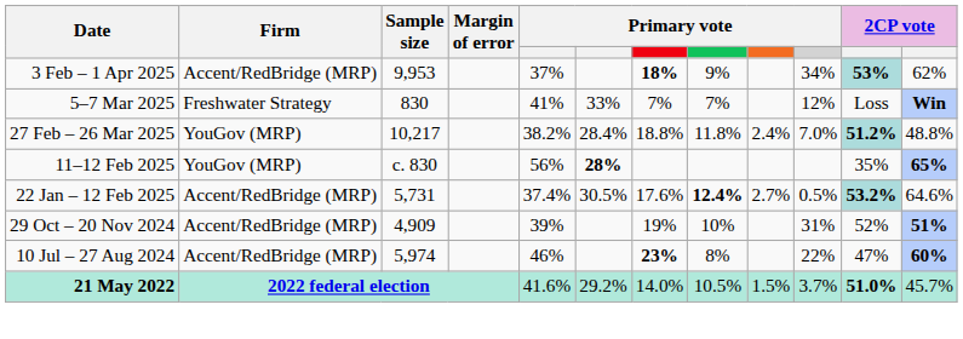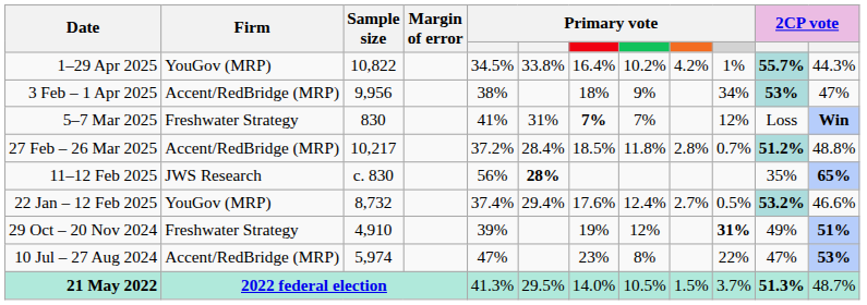 <table class="nowrap wikitable tpl-blanktable" style=text-align:center;font-size:90%>
 <tr>
 <th rowspan=2>Date</th>
 <th rowspan=2>Firm</th>
 <th rowspan=2>Sample<br>size</th>
 <th rowspan=2>Margin<br>of error</th>
 <th colspan=6>Primary vote</th>
 <th colspan=2 class=unsortable style=background:#ebbce3><a href='#'>2CP vote</a></th>
 </tr>
 <tr>
 <th style=background:></th>
 <th style=background:></th>
 <th style="background:#F00011"></th>
 <th style=background:#10C25B></th>
 <th style=background:#f36c21></th>
 <th style=background:lightgray></th>
 <th class="unsortable" style=background:></th>
 <th style=background:></th>
 </tr>
 <tr>
+<td align=right>1–29 Apr 2025</td>
+<td align=left>YouGov (MRP)</td>
+<td>10,822</td>
+<td></td>
+<td>34.5%</td>
+<td>33.8%</td>
+<td>16.4%</td>
+<td>10.2%</td>
+<td>4.2%</td>
+<td>1%</td>
+<th style=background:#ACDCDC>55.7%</th>
+<td>44.3%</td>
+</tr>
+<tr>
 <td align=right>3 Feb – 1 Apr 2025</td>
 <td align=left>Accent/RedBridge (MRP)</td>
-<td>9,953</td>
+<td>9,956</td>
 <td></td>
-<td>37%</td>
+<td>38%</td>
 <td></td>
-<td><strong>18%</strong></td>
+<td>18%</td>
 <td>9%</td>
 <td></td>
 <td>34%</td>
 <th style="background:#ACDCDC">53%</th>
-<td>62%</td>
+<td>47%</td>
 </tr>
 <tr>
 <td align=right>5–7 Mar 2025</td>
 <td align=left>Freshwater Strategy</td>
 <td>830</td>
 <td></td>
 <td>41%</td>
-<td>33%</td>
-<td>7%</td>
+<td>31%</td>
+<td><strong>7%</strong></td>
 <td>7%</td>
 <td></td>
 <td>12%</td>
 <td>Loss</td>
 <th style="background:#B6CDFB"><strong>Win</strong></th>
 </tr>
 <tr>
 <td align=right>27 Feb – 26 Mar 2025</td>
-<td align=left>YouGov (MRP)</td>
+<td align=left>Accent/RedBridge (MRP)</td>
 <td>10,217</td>
 <td></td>
-<td>38.2%</td>
+<td>37.2%</td>
 <td>28.4%</td>
-<td>18.8%</td>
+<td>18.5%</td>
 <td>11.8%</td>
-<td>2.4%</td>
-<td>7.0%</td>
+<td>2.8%</td>
+<td>0.7%</td>
 <th style="background:#ACDCDC">51.2%</th>
 <td>48.8%</td>
 </tr>
 <tr>
 <td align=right>11–12 Feb 2025</td>
-<td align=left>YouGov (MRP)</td>
+<td align=left>JWS Research</td>
 <td>c. 830</td>
 <td></td>
 <td>56%</td>
 <td><strong>28%</strong></td>
 <td></td>
 <td></td>
 <td></td>
 <td></td>
 <td>35%</td>
 <th style="background:#B6CDFB">65%</th>
 </tr>
 <tr>
 <td align=right>22 Jan – 12 Feb 2025</td>
-<td align=left>Accent/RedBridge (MRP)</td>
-<td>5,731</td>
+<td align=left>YouGov (MRP)</td>
+<td>8,732</td>
 <td></td>
 <td>37.4%</td>
-<td>30.5%</td>
+<td>29.4%</td>
 <td>17.6%</td>
-<td><strong>12.4%</strong></td>
+<td>12.4%</td>
 <td>2.7%</td>
 <td>0.5%</td>
 <th style="background:#ACDCDC"><strong>53.2%</strong></th>
-<td>64.6%</td>
+<td>46.6%</td>
 </tr>
 <tr>
 <td align=right>29 Oct – 20 Nov 2024</td>
-<td align=left>Accent/RedBridge (MRP)</td>
-<td>4,909</td>
+<td align=left>Freshwater Strategy</td>
+<td>4,910</td>
 <td></td>
 <td>39%</td>
 <td></td>
 <td>19%</td>
-<td>10%</td>
+<td>12%</td>
 <td></td>
-<td>31%</td>
-<td>52%</td>
+<td><strong>31%</strong></td>
+<td>49%</td>
 <th style="background:#B6CDFB">51%</th>
 </tr>
 <tr>
 <td align=right>10 Jul – 27 Aug 2024</td>
 <td align=left>Accent/RedBridge (MRP)</td>
 <td>5,974</td>
 <td></td>
-<td>46%</td>
+<td>47%</td>
 <td></td>
-<td><strong>23%</strong></td>
+<td>23%</td>
 <td>8%</td>
 <td></td>
 <td>22%</td>
 <td>47%</td>
-<th style="background:#B6CDFB"><strong>60%</strong></th>
+<th style="background:#B6CDFB"><strong>53%</strong></th>
 </tr>
 <tr style="background:#b0e9db">
 <td style="text-align:right" data-sort-value="21-May-2022"><strong>21 May 2022</strong></td>
 <td colspan="3" style="text-align:center"><strong><a href='#'>2022 federal election</a></strong></td>
-<td>41.6%</td>
-<td>29.2%</td>
+<td>41.3%</td>
+<td>29.5%</td>
 <td>14.0%</td>
 <td>10.5%</td>
 <td>1.5%</td>
 <td>3.7%</td>
-<td><strong>51.0%</strong></td>
-<td>45.7%</td>
+<td><strong>51.3%</strong></td>
+<td>48.7%</td>
 </tr>
 </table>
